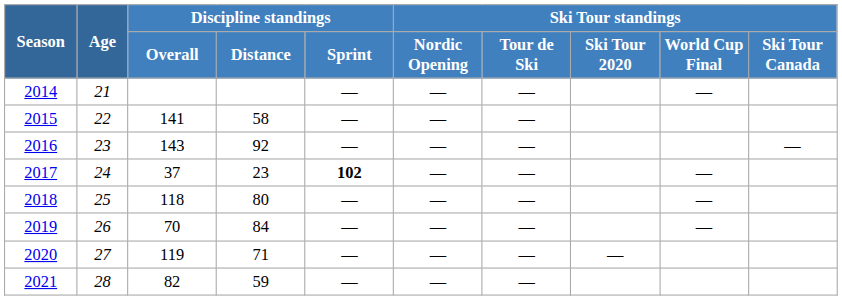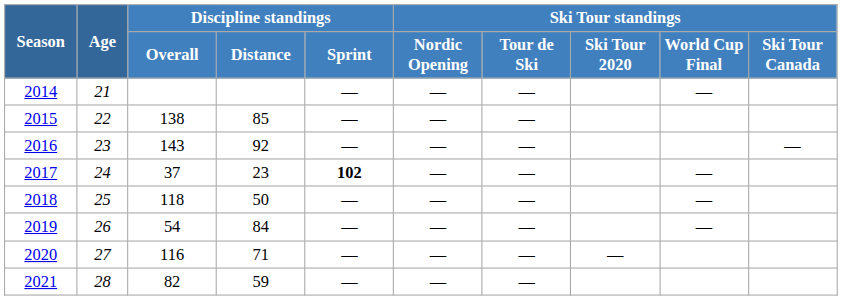 <table class="wikitable" style="font-size:95%; text-align:center; border:grey solid 1px; border-collapse:collapse; background:#ffffff;">
 <tr>
 <th style="background-color:#369; color:white; width:60px;" rowspan="2"> Season </th>
 <th style="background-color:#369; color:white; width:40px;" rowspan="2"> Age </th>
 <th style="background-color:#4180be; color:white;" colspan="3">Discipline standings</th>
 <th style="background-color:#4180be; color:white;" colspan="5">Ski Tour standings</th>
 </tr>
 <tr>
 <th style="background-color:#4180be; color:white; width:75px;">Overall</th>
 <th style="background-color:#4180be; color:white; width:75px;">Distance</th>
 <th style="background-color:#4180be; color:white; width:75px;">Sprint</th>
 <th style="background-color:#4180be; color:white; width:75px;">Nordic<br>Opening</th>
 <th style="background-color:#4180be; color:white; width:75px;">Tour de<br>Ski</th>
 <th style="background-color:#4180be; color:white; width:75px;">Ski Tour<br>2020</th>
 <th style="background-color:#4180be; color:white; width:75px;">World Cup<br>Final</th>
 <th style="background-color:#4180be; color:white; width:75px;">Ski Tour<br>Canada</th>
 </tr>
 <tr>
 <td><a href='#'>2014</a></td>
 <td><em>21</em></td>
 <td></td>
 <td></td>
 <td>—</td>
 <td>—</td>
 <td>—</td>
 <td></td>
 <td>—</td>
 <td></td>
 </tr>
 <tr>
 <td><a href='#'>2015</a></td>
 <td><em>22</em></td>
-<td>141</td>
-<td>58</td>
+<td>138</td>
+<td>85</td>
 <td>—</td>
 <td>—</td>
 <td>—</td>
 <td></td>
 <td></td>
 <td></td>
 </tr>
 <tr>
 <td><a href='#'>2016</a></td>
 <td><em>23</em></td>
 <td>143</td>
 <td>92</td>
 <td>—</td>
 <td>—</td>
 <td>—</td>
 <td></td>
 <td></td>
 <td>—</td>
 </tr>
 <tr>
 <td><a href='#'>2017</a></td>
 <td><em>24</em></td>
 <td>37</td>
 <td>23</td>
 <td><strong>102</strong></td>
 <td>—</td>
 <td>—</td>
 <td></td>
 <td>—</td>
 <td></td>
 </tr>
 <tr>
 <td><a href='#'>2018</a></td>
 <td><em>25</em></td>
 <td>118</td>
-<td>80</td>
+<td>50</td>
 <td>—</td>
 <td>—</td>
 <td>—</td>
 <td></td>
 <td>—</td>
 <td></td>
 </tr>
 <tr>
 <td><a href='#'>2019</a></td>
 <td><em>26</em></td>
-<td>70</td>
+<td>54</td>
 <td>84</td>
 <td>—</td>
 <td>—</td>
 <td>—</td>
 <td></td>
 <td>—</td>
 <td></td>
 </tr>
 <tr>
 <td><a href='#'>2020</a></td>
 <td><em>27</em></td>
-<td>119</td>
+<td>116</td>
 <td>71</td>
 <td>—</td>
 <td>—</td>
 <td>—</td>
 <td>—</td>
 <td></td>
 <td></td>
 </tr>
 <tr>
 <td><a href='#'>2021</a></td>
 <td><em>28</em></td>
 <td>82</td>
 <td>59</td>
 <td>—</td>
 <td>—</td>
 <td>—</td>
 <td></td>
 <td></td>
 <td></td>
 </tr>
 </table>
